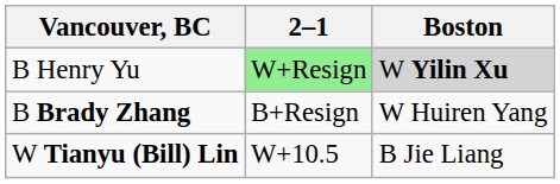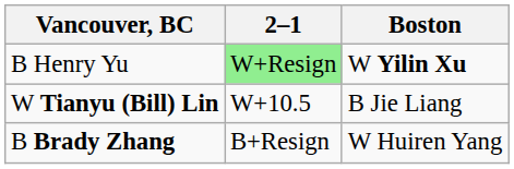 <table class="wikitable">
 <tr>
 <th>Vancouver, BC</th>
 <th>2–1</th>
 <th>Boston</th>
 </tr>
 <tr>
 <td>B Henry Yu</td>
 <td style="background: lightgreen;">W+Resign</td>
-<td style="background: lightgrey;">W <strong>Yilin Xu</strong></td>
+<td>W <strong>Yilin Xu</strong></td>
+</tr>
+<tr>
+<td>W <strong>Tianyu (Bill) Lin</strong></td>
+<td>W+10.5</td>
+<td>B Jie Liang</td>
 </tr>
 <tr>
 <td>B <strong>Brady Zhang</strong></td>
 <td>B+Resign</td>
 <td>W Huiren Yang</td>
 </tr>
-<tr>
-<td>W <strong>Tianyu (Bill) Lin</strong></td>
-<td>W+10.5</td>
-<td>B Jie Liang</td>
-</tr>
 </table>
